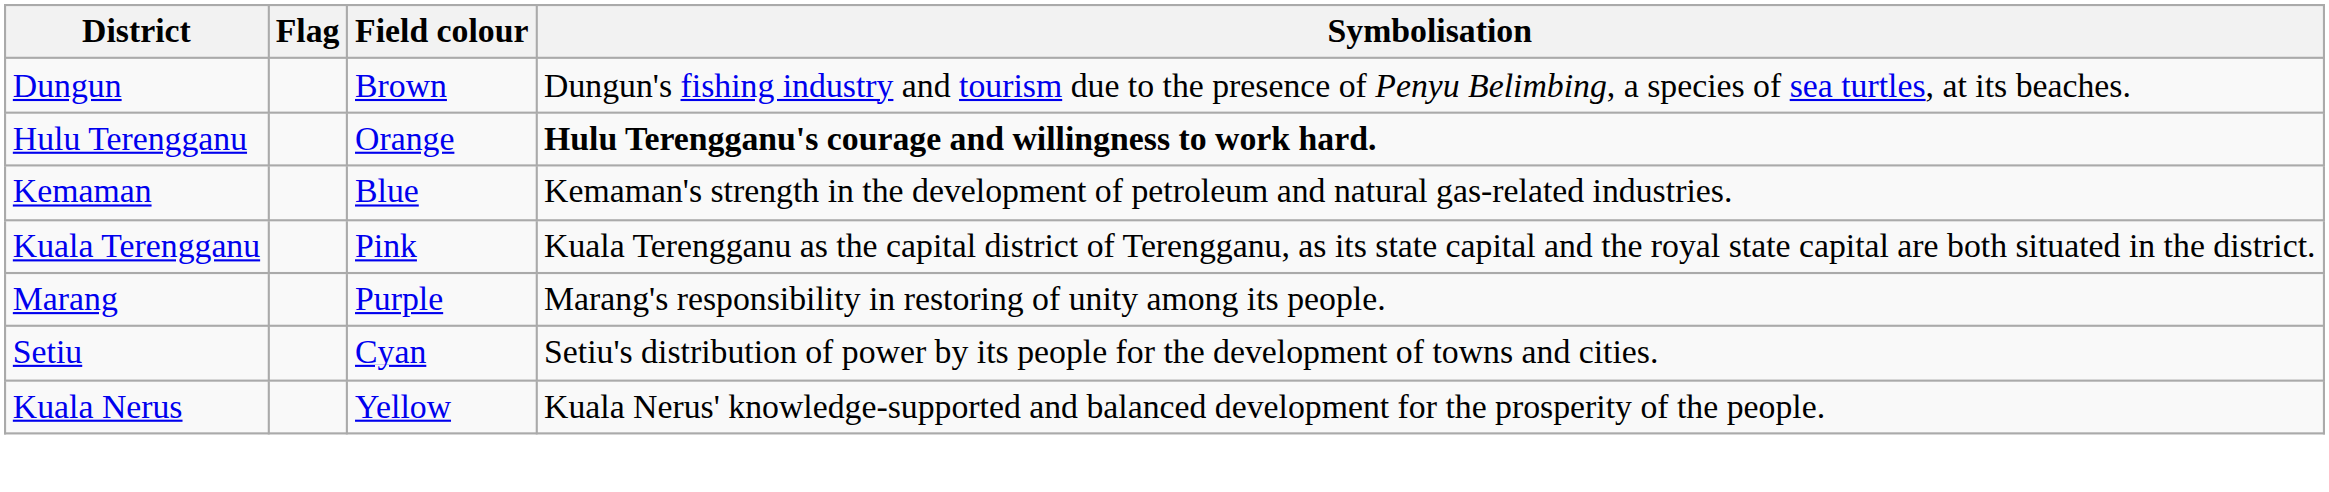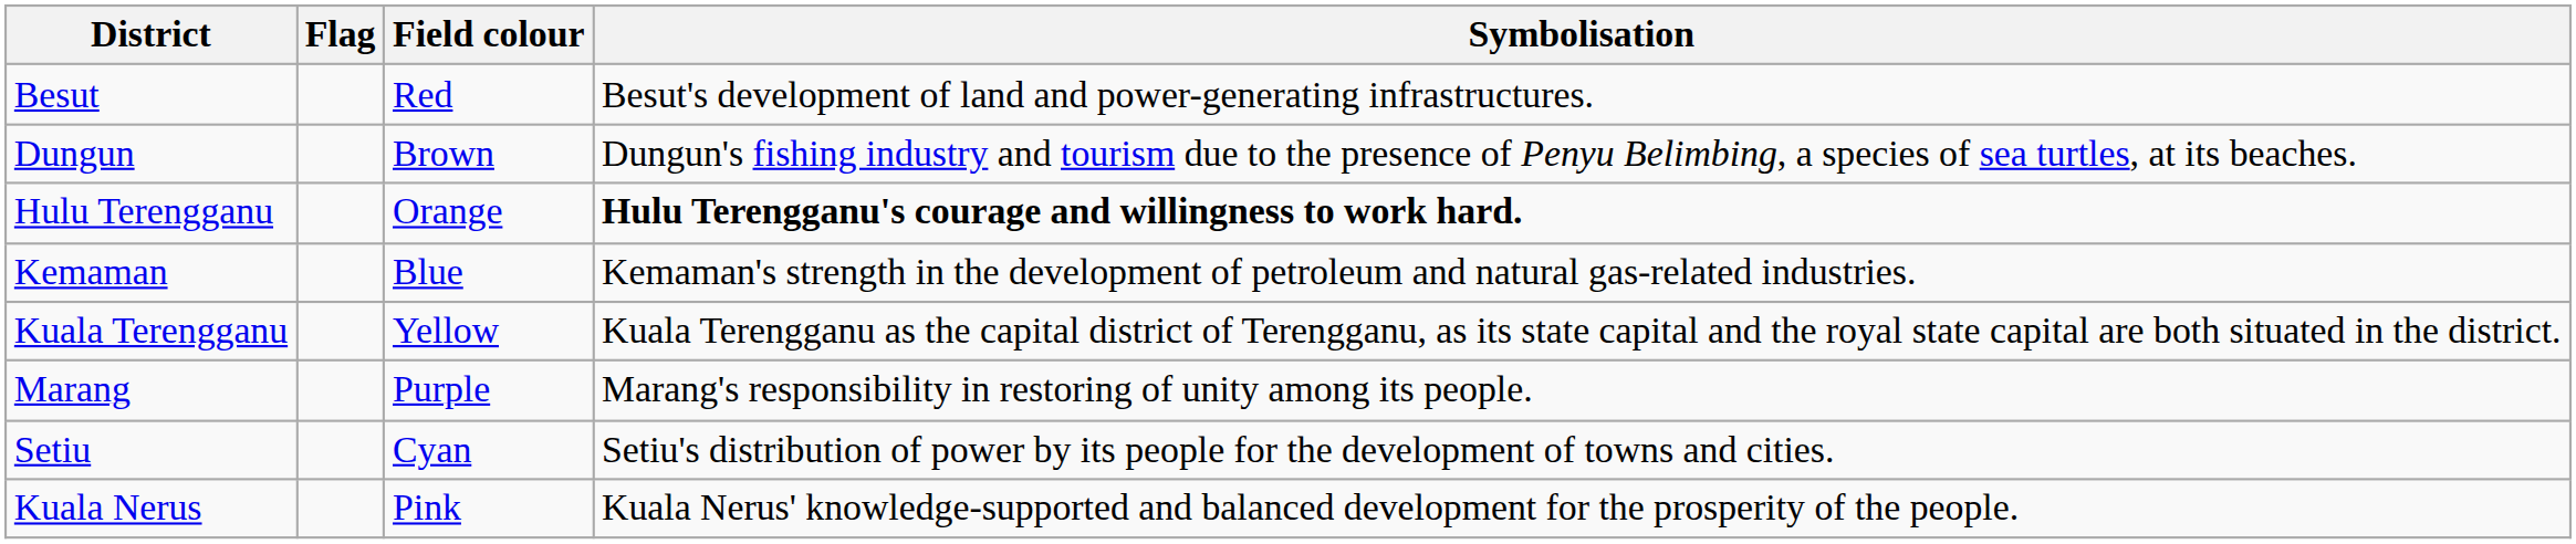 <table class="wikitable">
 <tr>
 <th>District</th>
 <th>Flag</th>
 <th>Field colour</th>
 <th>Symbolisation</th>
+</tr>
+<tr>
+<td><a href='#'>Besut</a></td>
+<td></td>
+<td><a href='#'>Red</a></td>
+<td>Besut's development of land and power-generating infrastructures.</td>
 </tr>
 <tr>
 <td><a href='#'>Dungun</a></td>
 <td></td>
 <td><a href='#'>Brown</a></td>
 <td>Dungun's <a href='#'>fishing industry</a> and <a href='#'>tourism</a> due to the presence of <em>Penyu Belimbing</em>, a species of <a href='#'>sea turtles</a>, at its beaches.</td>
 </tr>
 <tr>
 <td><a href='#'>Hulu Terengganu</a></td>
 <td></td>
 <td><a href='#'>Orange</a></td>
 <td><strong>Hulu Terengganu's courage and willingness to work hard.</strong></td>
 </tr>
 <tr>
 <td><a href='#'>Kemaman</a></td>
 <td></td>
 <td><a href='#'>Blue</a></td>
 <td>Kemaman's strength in the development of petroleum and natural gas-related industries.</td>
 </tr>
 <tr>
 <td><a href='#'>Kuala Terengganu</a></td>
 <td></td>
-<td><a href='#'>Pink</a></td>
+<td><a href='#'>Yellow</a></td>
 <td>Kuala Terengganu as the capital district of Terengganu, as its state capital and the royal state capital are both situated in the district.</td>
 </tr>
 <tr>
 <td><a href='#'>Marang</a></td>
 <td></td>
 <td><a href='#'>Purple</a></td>
 <td>Marang's responsibility in restoring of unity among its people.</td>
 </tr>
 <tr>
 <td><a href='#'>Setiu</a></td>
 <td></td>
 <td><a href='#'>Cyan</a></td>
 <td>Setiu's distribution of power by its people for the development of towns and cities.</td>
 </tr>
 <tr>
 <td><a href='#'>Kuala Nerus</a></td>
 <td></td>
-<td><a href='#'>Yellow</a></td>
+<td><a href='#'>Pink</a></td>
 <td>Kuala Nerus' knowledge-supported and balanced development for the prosperity of the people.</td>
 </tr>
 </table>
